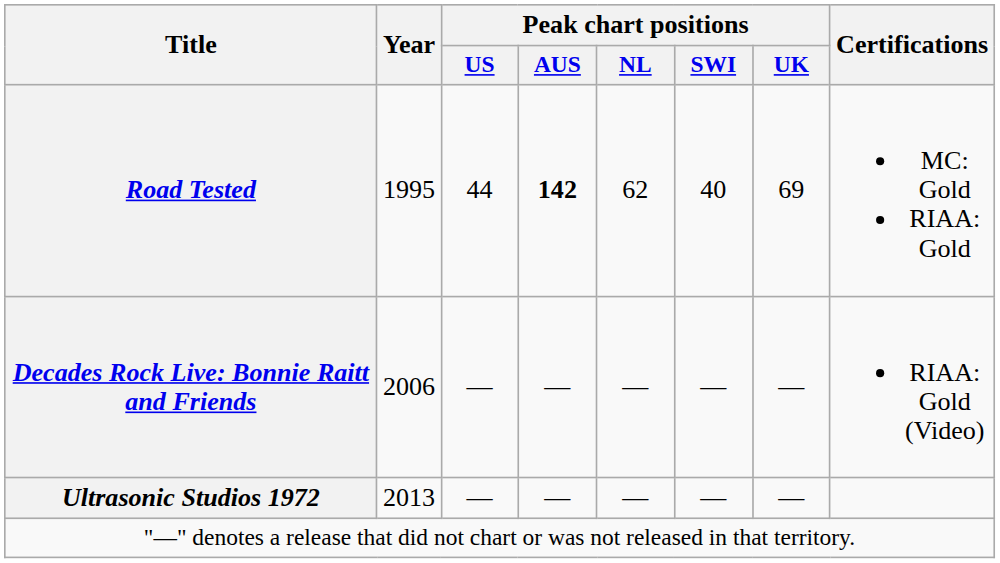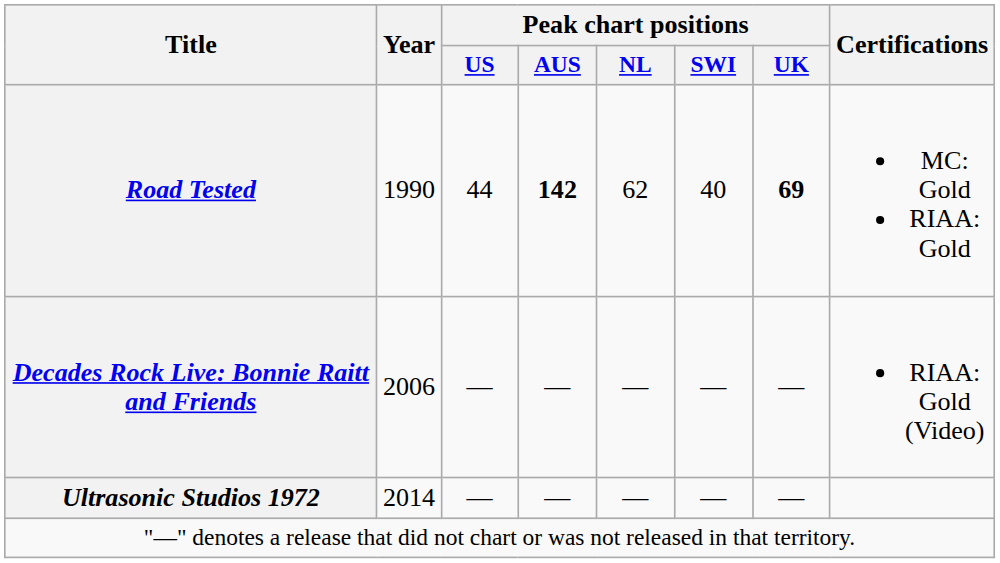 <table class="wikitable plainrowheaders" style="text-align:center;">
 <tr>
 <th rowspan="2" style="width:15em;">Title</th>
 <th rowspan="2">Year</th>
 <th colspan="5">Peak chart positions</th>
 <th rowspan="2">Certifications</th>
 </tr>
 <tr>
 <th style="width:3em;font-size:90%;"><a href='#'>US</a><br></th>
 <th style="width:3em;font-size:90%;"><a href='#'>AUS</a><br></th>
 <th style="width:3em;font-size:90%;"><a href='#'>NL</a><br></th>
 <th style="width:3em;font-size:90%;"><a href='#'>SWI</a><br></th>
 <th style="width:3em;font-size:90%;"><a href='#'>UK</a><br></th>
 </tr>
 <tr>
 <th scope="row"><em><a href='#'>Road Tested</a></em></th>
-<td>1995</td>
+<td>1990</td>
 <td>44</td>
 <td><strong>142</strong></td>
 <td>62</td>
 <td>40</td>
-<td>69</td>
+<td><strong>69</strong></td>
 <td><br><ul><li>MC: Gold</li><li>RIAA: Gold</li></ul></td>
 </tr>
 <tr>
 <th scope="row"><em><a href='#'>Decades Rock Live: Bonnie Raitt and Friends</a></em></th>
 <td>2006</td>
 <td>—</td>
 <td>—</td>
 <td>—</td>
 <td>—</td>
 <td>—</td>
 <td><br><ul><li>RIAA: Gold (Video)</li></ul></td>
 </tr>
 <tr>
 <th scope="row"><em>Ultrasonic Studios 1972</em> </th>
-<td>2013</td>
+<td>2014</td>
 <td>—</td>
 <td>—</td>
 <td>—</td>
 <td>—</td>
 <td>—</td>
 <td></td>
 </tr>
 <tr>
 <td colspan="13" style="font-size:90%">"—" denotes a release that did not chart or was not released in that territory.</td>
 </tr>
 </table>
